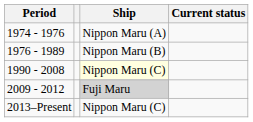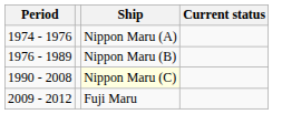 <table class="wikitable">
 <tr>
 <th>Period</th>
 <th></th>
 <th>Ship</th>
 <th>Current status</th>
 </tr>
 <tr>
 <td>1974 - 1976</td>
 <td></td>
 <td>Nippon Maru (A)</td>
 <td></td>
 </tr>
 <tr>
 <td>1976 - 1989</td>
 <td></td>
 <td>Nippon Maru (B)</td>
 <td></td>
 </tr>
 <tr>
 <td>1990 - 2008</td>
 <td></td>
 <td style="background: lightyellow;">Nippon Maru (C)</td>
 <td></td>
 </tr>
 <tr>
 <td>2009 - 2012</td>
 <td></td>
-<td style="background: lightgrey;">Fuji Maru</td>
-<td></td>
-</tr>
-<tr>
-<td>2013–Present</td>
-<td></td>
-<td>Nippon Maru (C)</td>
+<td>Fuji Maru</td>
 <td></td>
 </tr>
 </table>
